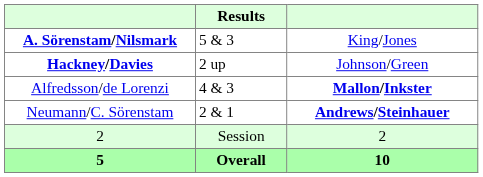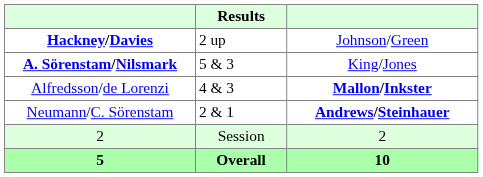 <table border="1" cellpadding="3" style="border-collapse:collapse; text-align:center;">
 <tr style="background:#dfd;">
 <th style="width:12em;"></th>
 <th style="width:5.5em;">Results</th>
 <th style="width:12em;"></th>
 </tr>
 <tr>
+<td><strong><a href='#'>Hackney</a>/<a href='#'>Davies</a></strong></td>
+<td align=left> 2 up</td>
+<td><a href='#'>Johnson</a>/<a href='#'>Green</a></td>
+</tr>
+<tr>
 <td><strong><a href='#'>A. Sörenstam</a>/<a href='#'>Nilsmark</a></strong></td>
 <td align=left> 5 & 3</td>
 <td><a href='#'>King</a>/<a href='#'>Jones</a></td>
-</tr>
-<tr>
-<td><strong><a href='#'>Hackney</a>/<a href='#'>Davies</a></strong></td>
-<td align=left> 2 up</td>
-<td><a href='#'>Johnson</a>/<a href='#'>Green</a></td>
 </tr>
 <tr>
 <td><a href='#'>Alfredsson</a>/<a href='#'>de Lorenzi</a></td>
 <td align=left> 4 & 3</td>
 <td><strong><a href='#'>Mallon</a>/<a href='#'>Inkster</a></strong></td>
 </tr>
 <tr>
 <td><a href='#'>Neumann</a>/<a href='#'>C. Sörenstam</a></td>
 <td align=left> 2 & 1</td>
 <td><strong><a href='#'>Andrews</a>/<a href='#'>Steinhauer</a></strong></td>
 </tr>
 <tr style="background:#dfd;">
 <td>2</td>
 <td>Session</td>
 <td>2</td>
 </tr>
 <tr style="background:#afa;">
 <th>5</th>
 <th>Overall</th>
 <th>10</th>
 </tr>
 </table>
